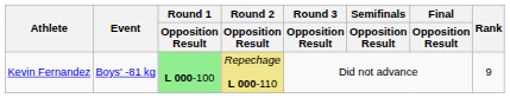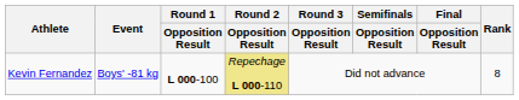 <table class="wikitable" border="1" style="font-size:90%">
 <tr>
 <th rowspan=2>Athlete</th>
 <th rowspan=2>Event</th>
 <th>Round 1</th>
 <th>Round 2</th>
 <th>Round 3</th>
 <th>Semifinals</th>
 <th>Final</th>
 <th rowspan=2>Rank</th>
 </tr>
 <tr>
 <th>Opposition<br>Result</th>
 <th>Opposition<br>Result</th>
 <th>Opposition<br>Result</th>
 <th>Opposition<br>Result</th>
 <th>Opposition<br>Result</th>
 </tr>
 <tr>
 <td><a href='#'>Kevin Fernandez</a></td>
 <td><a href='#'>Boys' -81 kg</a></td>
-<td align=center style="background: lightgreen;"> <br> <strong>L</strong> <strong>000</strong>-100</td>
+<td align=center> <br> <strong>L</strong> <strong>000</strong>-100</td>
 <td align=center style="background: khaki;"><em>Repechage</em><br> <br> <strong>L</strong> <strong>000</strong>-110</td>
 <td align=center colspan=3>Did not advance</td>
-<td align=center>9</td>
+<td align=center>8</td>
 </tr>
 </table>
